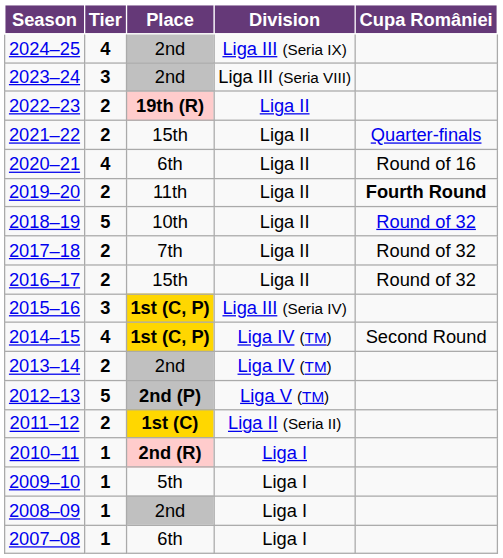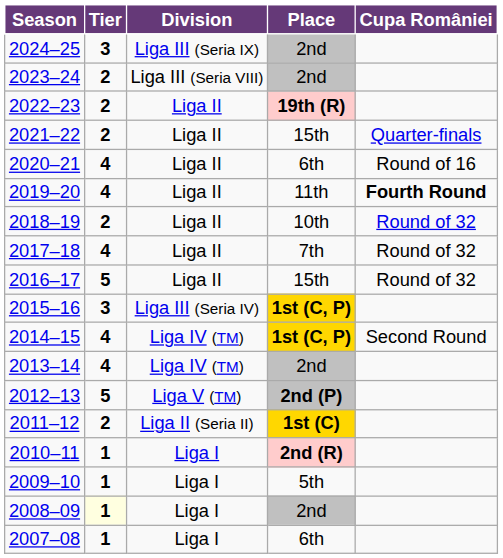 <table class="wikitable" style="text-align:center; font-size:90%">
 <tr>
 <th style="background:#653978;color:#ffffff;border:1px solid #ffffff;">Season</th>
 <th style="background:#653978;color:#ffffff;border:1px solid #ffffff;">Tier</th>
+<th style="background:#653978;color:#ffffff;border:1px solid #ffffff;">Division</th>
 <th style="background:#653978;color:#ffffff;border:1px solid #ffffff;">Place</th>
-<th style="background:#653978;color:#ffffff;border:1px solid #ffffff;">Division</th>
 <th style="background:#653978;color:#ffffff;border:1px solid #ffffff;">Cupa României</th>
 </tr>
 <tr>
 <td><a href='#'>2024–25</a></td>
-<td><strong>4</strong></td>
+<td><strong>3</strong></td>
+<td><a href='#'>Liga III</a> <small>(Seria IX)</small></td>
 <td align=center bgcolor=silver>2nd</td>
-<td><a href='#'>Liga III</a> <small>(Seria IX)</small></td>
 <td></td>
 </tr>
 <tr>
 <td><a href='#'>2023–24</a></td>
-<td><strong>3</strong></td>
+<td><strong>2</strong></td>
+<td>Liga III <small>(Seria VIII)</small></td>
 <td align=center bgcolor=silver>2nd</td>
-<td>Liga III <small>(Seria VIII)</small></td>
 <td></td>
 </tr>
 <tr>
 <td><a href='#'>2022–23</a></td>
 <td><strong>2</strong></td>
+<td><a href='#'>Liga II</a></td>
 <td align=center bgcolor=#FFCCCC><strong>19th (R)</strong></td>
-<td><a href='#'>Liga II</a></td>
 <td></td>
 </tr>
 <tr>
 <td><a href='#'>2021–22</a></td>
 <td><strong>2</strong></td>
+<td>Liga II</td>
 <td>15th</td>
-<td>Liga II</td>
 <td><a href='#'>Quarter-finals</a></td>
 </tr>
 <tr>
 <td><a href='#'>2020–21</a></td>
 <td><strong>4</strong></td>
+<td>Liga II</td>
 <td>6th</td>
-<td>Liga II</td>
 <td>Round of 16</td>
 </tr>
 <tr>
 <td><a href='#'>2019–20</a></td>
-<td><strong>2</strong></td>
+<td><strong>4</strong></td>
+<td>Liga II</td>
 <td>11th</td>
-<td>Liga II</td>
 <td><strong>Fourth Round</strong></td>
 </tr>
 <tr>
 <td><a href='#'>2018–19</a></td>
-<td><strong>5</strong></td>
+<td><strong>2</strong></td>
+<td>Liga II</td>
 <td>10th</td>
-<td>Liga II</td>
 <td><a href='#'>Round of 32</a></td>
 </tr>
 <tr>
 <td><a href='#'>2017–18</a></td>
-<td><strong>2</strong></td>
+<td><strong>4</strong></td>
+<td>Liga II</td>
 <td>7th</td>
-<td>Liga II</td>
 <td>Round of 32</td>
 </tr>
 <tr>
 <td><a href='#'>2016–17</a></td>
-<td><strong>2</strong></td>
+<td><strong>5</strong></td>
+<td>Liga II</td>
 <td>15th</td>
-<td>Liga II</td>
 <td>Round of 32</td>
 </tr>
 <tr>
 <td><a href='#'>2015–16</a></td>
 <td><strong>3</strong></td>
+<td><a href='#'>Liga III</a> <small>(Seria IV)</small></td>
 <td align=center bgcolor=gold><strong>1st</strong> <strong>(C, P)</strong></td>
-<td><a href='#'>Liga III</a> <small>(Seria IV)</small></td>
 <td></td>
 </tr>
 <tr>
 <td><a href='#'>2014–15</a></td>
 <td><strong>4</strong></td>
+<td><a href='#'>Liga IV</a> <small>(<a href='#'>TM</a>)</small></td>
 <td align=center bgcolor=gold><strong>1st</strong> <strong>(C, P)</strong></td>
-<td><a href='#'>Liga IV</a> <small>(<a href='#'>TM</a>)</small></td>
 <td>Second Round</td>
 </tr>
 <tr>
 <td><a href='#'>2013–14</a></td>
-<td><strong>2</strong></td>
+<td><strong>4</strong></td>
+<td><a href='#'>Liga IV</a> <small>(<a href='#'>TM</a>)</small></td>
 <td align=center bgcolor=silver>2nd</td>
-<td><a href='#'>Liga IV</a> <small>(<a href='#'>TM</a>)</small></td>
 <td></td>
 </tr>
 <tr>
 <td><a href='#'>2012–13</a></td>
 <td><strong>5</strong></td>
+<td><a href='#'>Liga V</a> <small>(<a href='#'>TM</a>)</small></td>
 <td align=center bgcolor=silver><strong>2nd</strong> <strong>(P)</strong></td>
-<td><a href='#'>Liga V</a> <small>(<a href='#'>TM</a>)</small></td>
 <td></td>
 </tr>
 <tr>
 <td><a href='#'>2011–12</a></td>
 <td><strong>2</strong></td>
+<td><a href='#'>Liga II</a> <small>(Seria II)</small></td>
 <td align=center bgcolor=gold><strong>1st (C)</strong></td>
-<td><a href='#'>Liga II</a> <small>(Seria II)</small></td>
 <td></td>
 </tr>
 <tr>
 <td><a href='#'>2010–11</a></td>
 <td><strong>1</strong></td>
+<td><a href='#'>Liga I</a></td>
 <td align=center bgcolor=#FFCCCC><strong>2nd (R)</strong></td>
-<td><a href='#'>Liga I</a></td>
 <td></td>
 </tr>
 <tr>
 <td><a href='#'>2009–10</a></td>
 <td><strong>1</strong></td>
+<td>Liga I</td>
 <td>5th</td>
-<td>Liga I</td>
 <td></td>
 </tr>
 <tr>
 <td><a href='#'>2008–09</a></td>
-<td><strong>1</strong></td>
+<td style="background: lightyellow;"><strong>1</strong></td>
+<td>Liga I</td>
 <td align=center bgcolor=silver>2nd</td>
-<td>Liga I</td>
 <td></td>
 </tr>
 <tr>
 <td><a href='#'>2007–08</a></td>
 <td><strong>1</strong></td>
+<td>Liga I</td>
 <td>6th</td>
-<td>Liga I</td>
 <td></td>
 </tr>
 </table>
